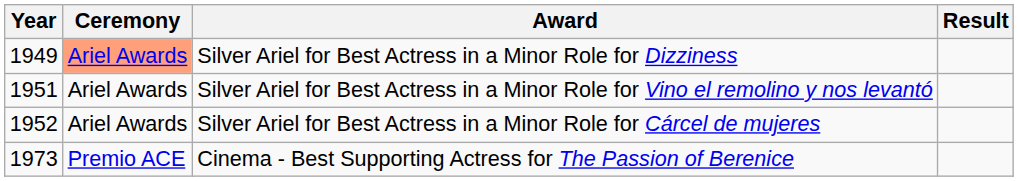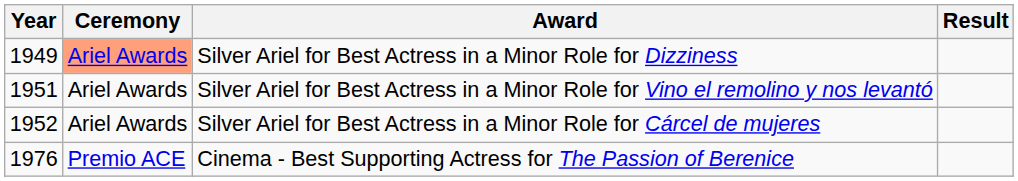 <table class="wikitable">
 <tr>
 <th>Year</th>
 <th>Ceremony</th>
 <th>Award</th>
 <th>Result</th>
 </tr>
 <tr>
 <td>1949</td>
 <td style="background: lightsalmon;"><a href='#'>Ariel Awards</a></td>
 <td>Silver Ariel for Best Actress in a Minor Role for <em><a href='#'>Dizziness</a></em></td>
 <td></td>
 </tr>
 <tr>
 <td>1951</td>
 <td>Ariel Awards</td>
 <td>Silver Ariel for Best Actress in a Minor Role for <em><a href='#'>Vino el remolino y nos levantó</a></em></td>
 <td></td>
 </tr>
 <tr>
 <td>1952</td>
 <td>Ariel Awards</td>
 <td>Silver Ariel for Best Actress in a Minor Role for <em><a href='#'>Cárcel de mujeres</a></em></td>
 <td></td>
 </tr>
 <tr>
-<td>1973</td>
+<td>1976</td>
 <td><a href='#'>Premio ACE</a></td>
 <td>Cinema - Best Supporting Actress for <em><a href='#'>The Passion of Berenice</a></em></td>
 <td></td>
 </tr>
 </table>
